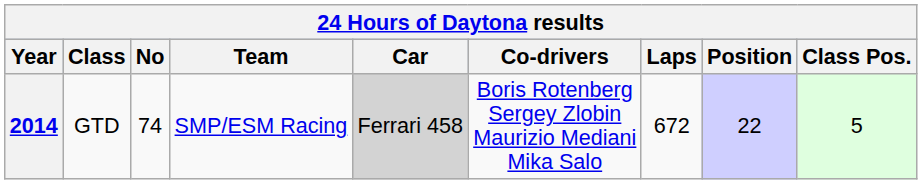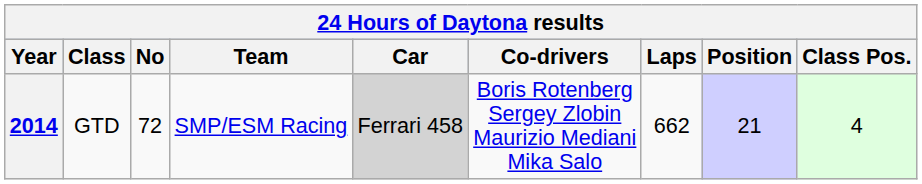 <table class="wikitable" style="text-align:center; font-size:90%">
 <tr>
 <th colspan=45><a href='#'>24 Hours of Daytona</a> results</th>
 </tr>
 <tr style="background:#abbbdd;">
 <th>Year</th>
 <th>Class</th>
 <th>No</th>
 <th>Team</th>
 <th>Car</th>
 <th>Co-drivers</th>
 <th>Laps</th>
 <th>Position</th>
 <th>Class Pos.</th>
 </tr>
 <tr>
 <th><a href='#'>2014</a></th>
 <td align=center>GTD</td>
-<td align=center>74</td>
+<td align=center>72</td>
 <td nowrap> <a href='#'>SMP/ESM Racing</a></td>
 <td nowrap style="background: lightgrey;">Ferrari 458</td>
 <td nowrap> <a href='#'>Boris Rotenberg</a><br> <a href='#'>Sergey Zlobin</a><br> <a href='#'>Maurizio Mediani</a><br> <a href='#'>Mika Salo</a></td>
-<td>672</td>
-<td style="background:#CFCFFF;" align=center>22</td>
-<td style="background:#DFFFDF;" align=center>5</td>
+<td>662</td>
+<td style="background:#CFCFFF;" align=center>21</td>
+<td style="background:#DFFFDF;" align=center>4</td>
 </tr>
 </table>
